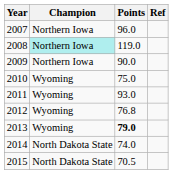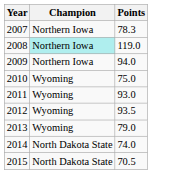 <table class="wikitable sortable">
 <tr>
 <th>Year</th>
 <th>Champion</th>
 <th>Points</th>
-<th>Ref</th>
 </tr>
 <tr>
 <td>2007</td>
 <td>Northern Iowa</td>
-<td>96.0</td>
-<td></td>
+<td>78.3</td>
 </tr>
 <tr>
 <td>2008</td>
 <td style="background: paleturquoise;">Northern Iowa</td>
 <td>119.0</td>
-<td></td>
 </tr>
 <tr>
 <td>2009</td>
 <td>Northern Iowa</td>
-<td>90.0</td>
-<td></td>
+<td>94.0</td>
 </tr>
 <tr>
 <td>2010</td>
 <td>Wyoming</td>
 <td>75.0</td>
-<td></td>
 </tr>
 <tr>
 <td>2011</td>
 <td>Wyoming</td>
 <td>93.0</td>
-<td></td>
 </tr>
 <tr>
 <td>2012</td>
 <td>Wyoming</td>
-<td>76.8</td>
-<td></td>
+<td>93.5</td>
 </tr>
 <tr>
 <td>2013</td>
 <td>Wyoming</td>
-<td><strong>79.0</strong></td>
-<td></td>
+<td>79.0</td>
 </tr>
 <tr>
 <td>2014</td>
 <td>North Dakota State</td>
 <td>74.0</td>
-<td></td>
 </tr>
 <tr>
 <td>2015</td>
 <td>North Dakota State</td>
 <td>70.5</td>
-<td></td>
 </tr>
 </table>
